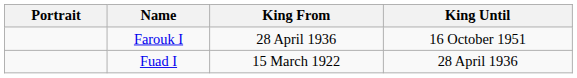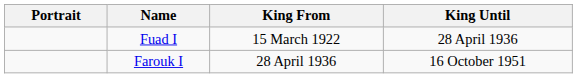 <table width=50% class="wikitable">
 <tr>
 <th width=0%>Portrait</th>
 <th width=0%>Name</th>
 <th width=0%>King From</th>
 <th width=0%>King Until</th>
 </tr>
 <tr>
 <td align="center"></td>
+<td align="center"><a href='#'>Fuad I</a></td>
+<td align="center">15 March 1922</td>
+<td align="center">28 April 1936</td>
+</tr>
+<tr>
+<td align="center"></td>
 <td align="center"><a href='#'>Farouk I</a></td>
 <td align="center">28 April 1936</td>
 <td align="center">16 October 1951</td>
 </tr>
-<tr>
-<td align="center"></td>
-<td align="center"><a href='#'>Fuad I</a></td>
-<td align="center">15 March 1922</td>
-<td align="center">28 April 1936</td>
-</tr>
 </table>
